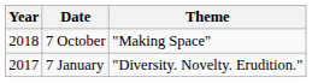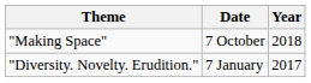 <table class="wikitable">
 <tr>
+<th>Theme</th>
+<th>Date</th>
 <th>Year</th>
-<th>Date</th>
-<th>Theme</th>
 </tr>
 <tr>
+<td>"Making Space"</td>
+<td>7 October</td>
 <td>2018</td>
-<td>7 October</td>
-<td>"Making Space"</td>
 </tr>
 <tr>
+<td>"Diversity. Novelty. Erudition."</td>
+<td>7 January</td>
 <td>2017</td>
-<td>7 January</td>
-<td>"Diversity. Novelty. Erudition."</td>
 </tr>
 </table>
